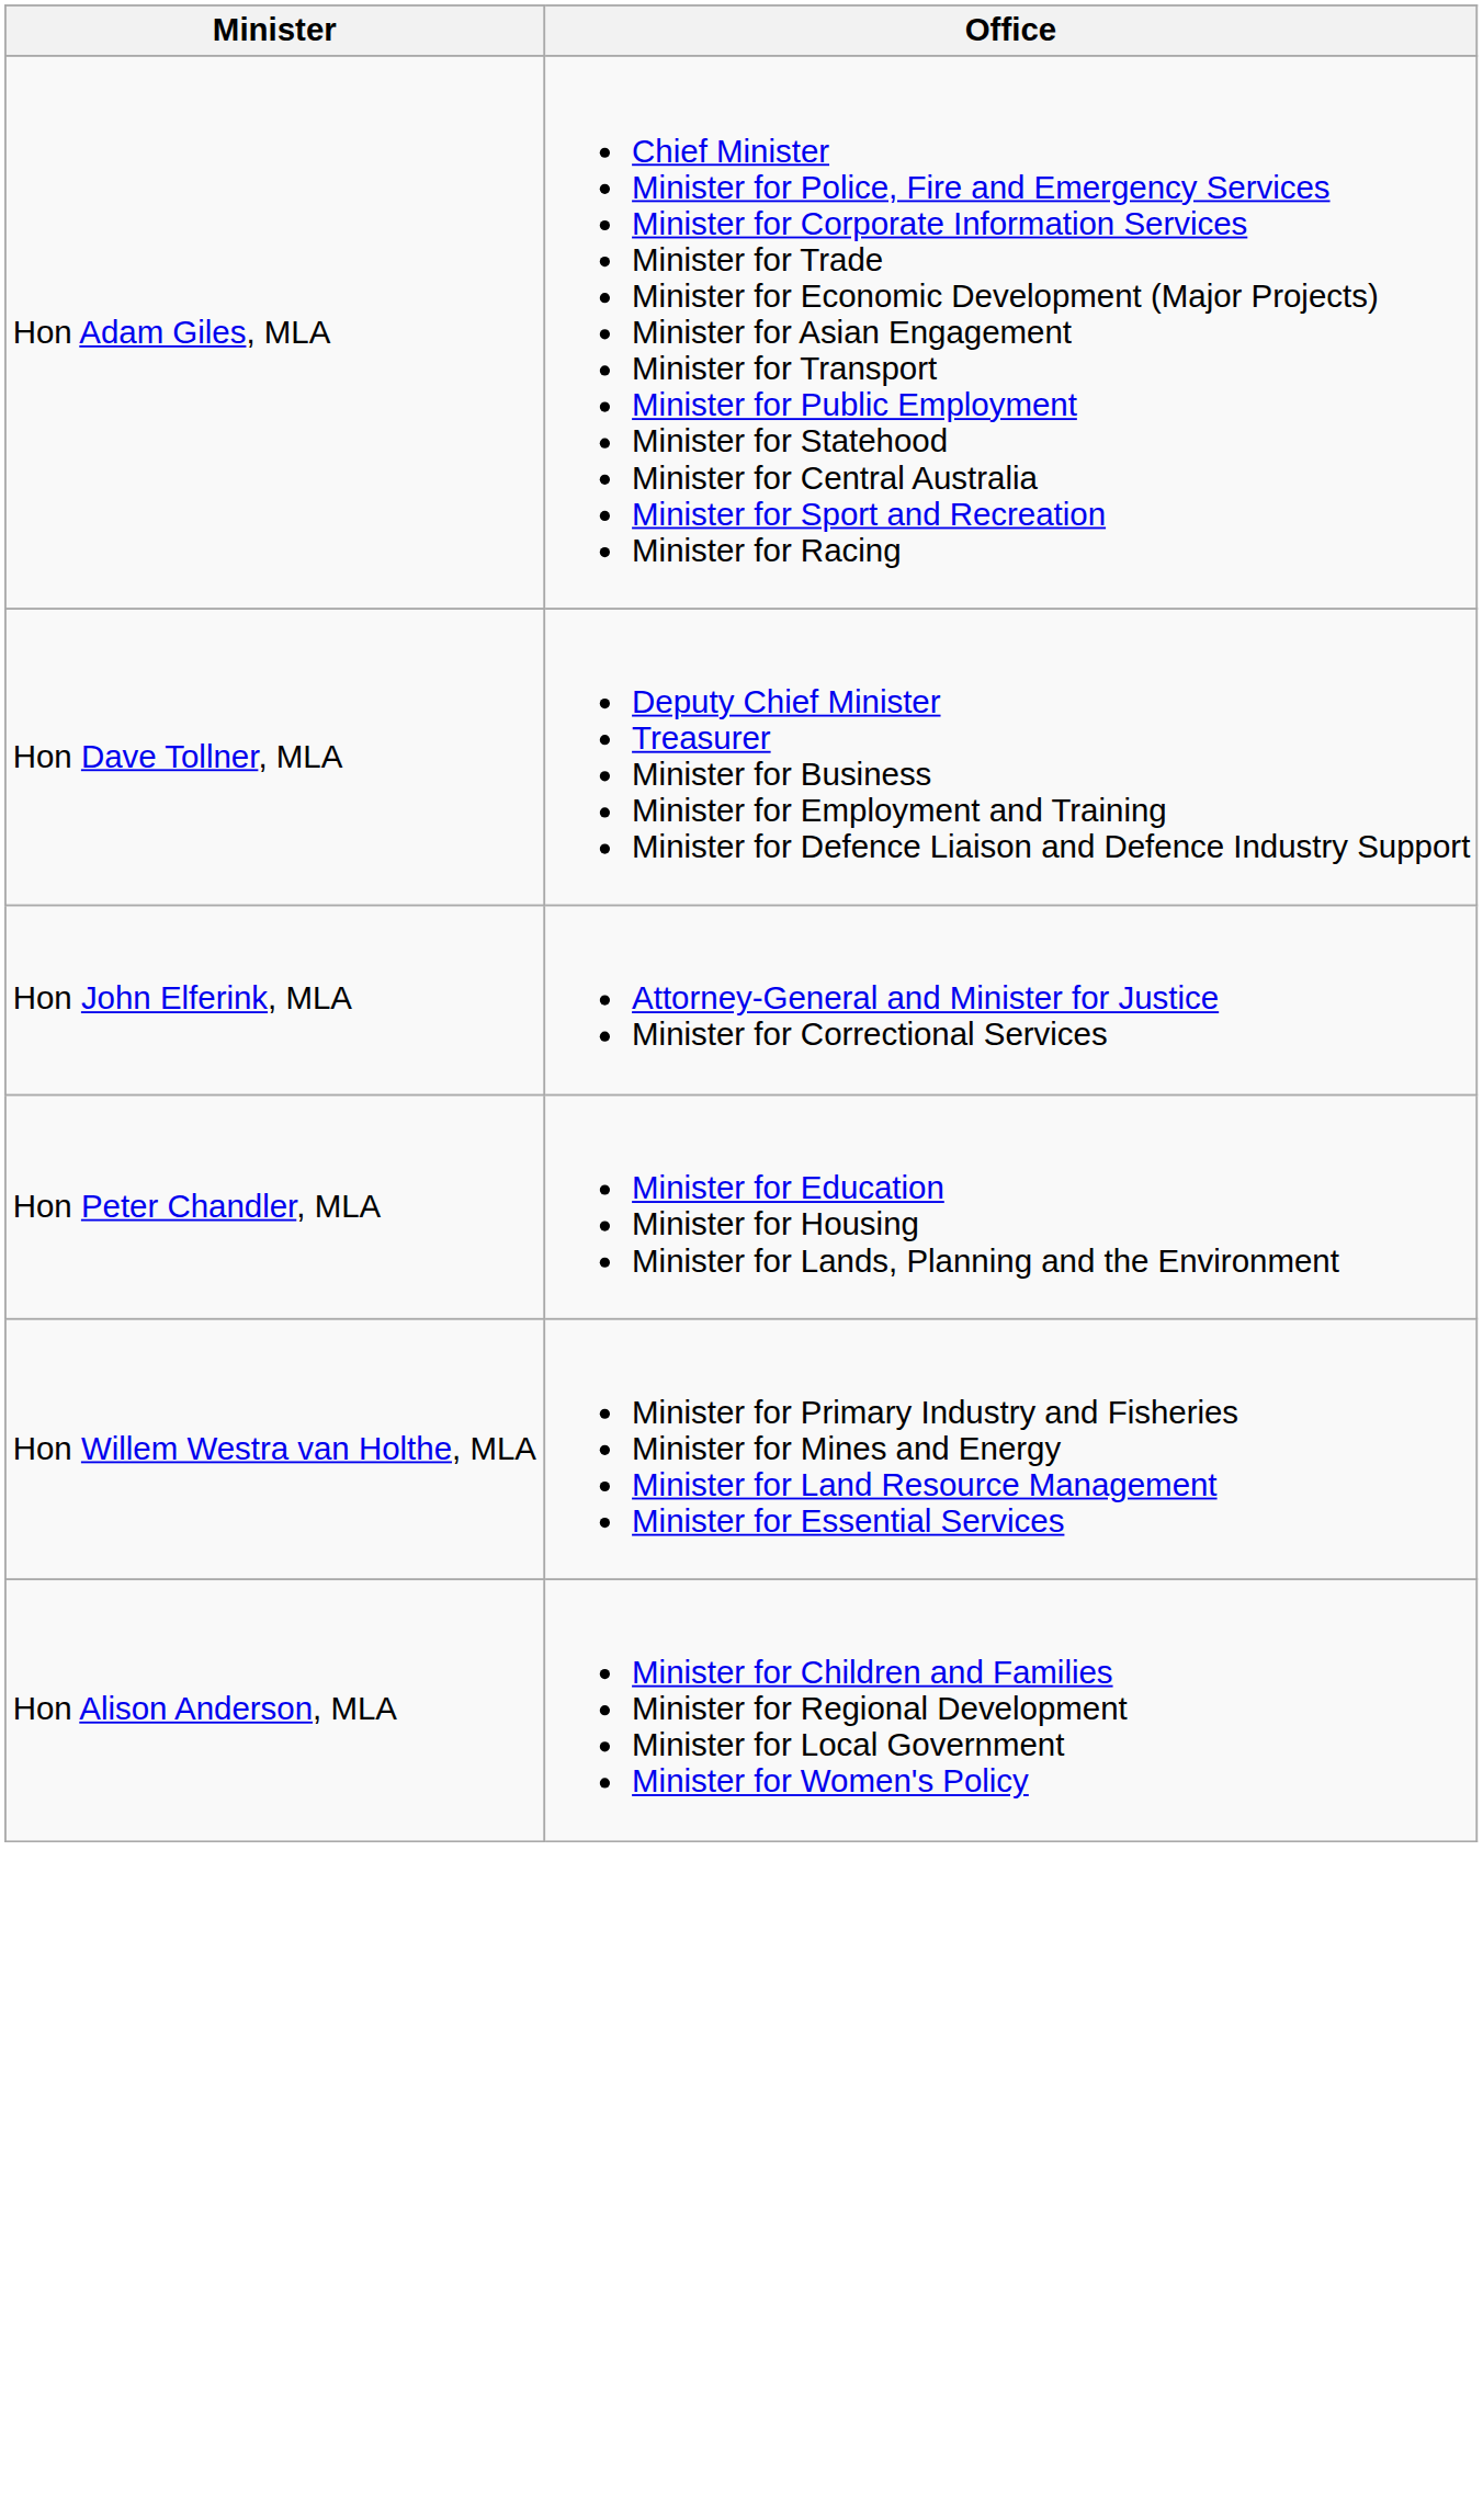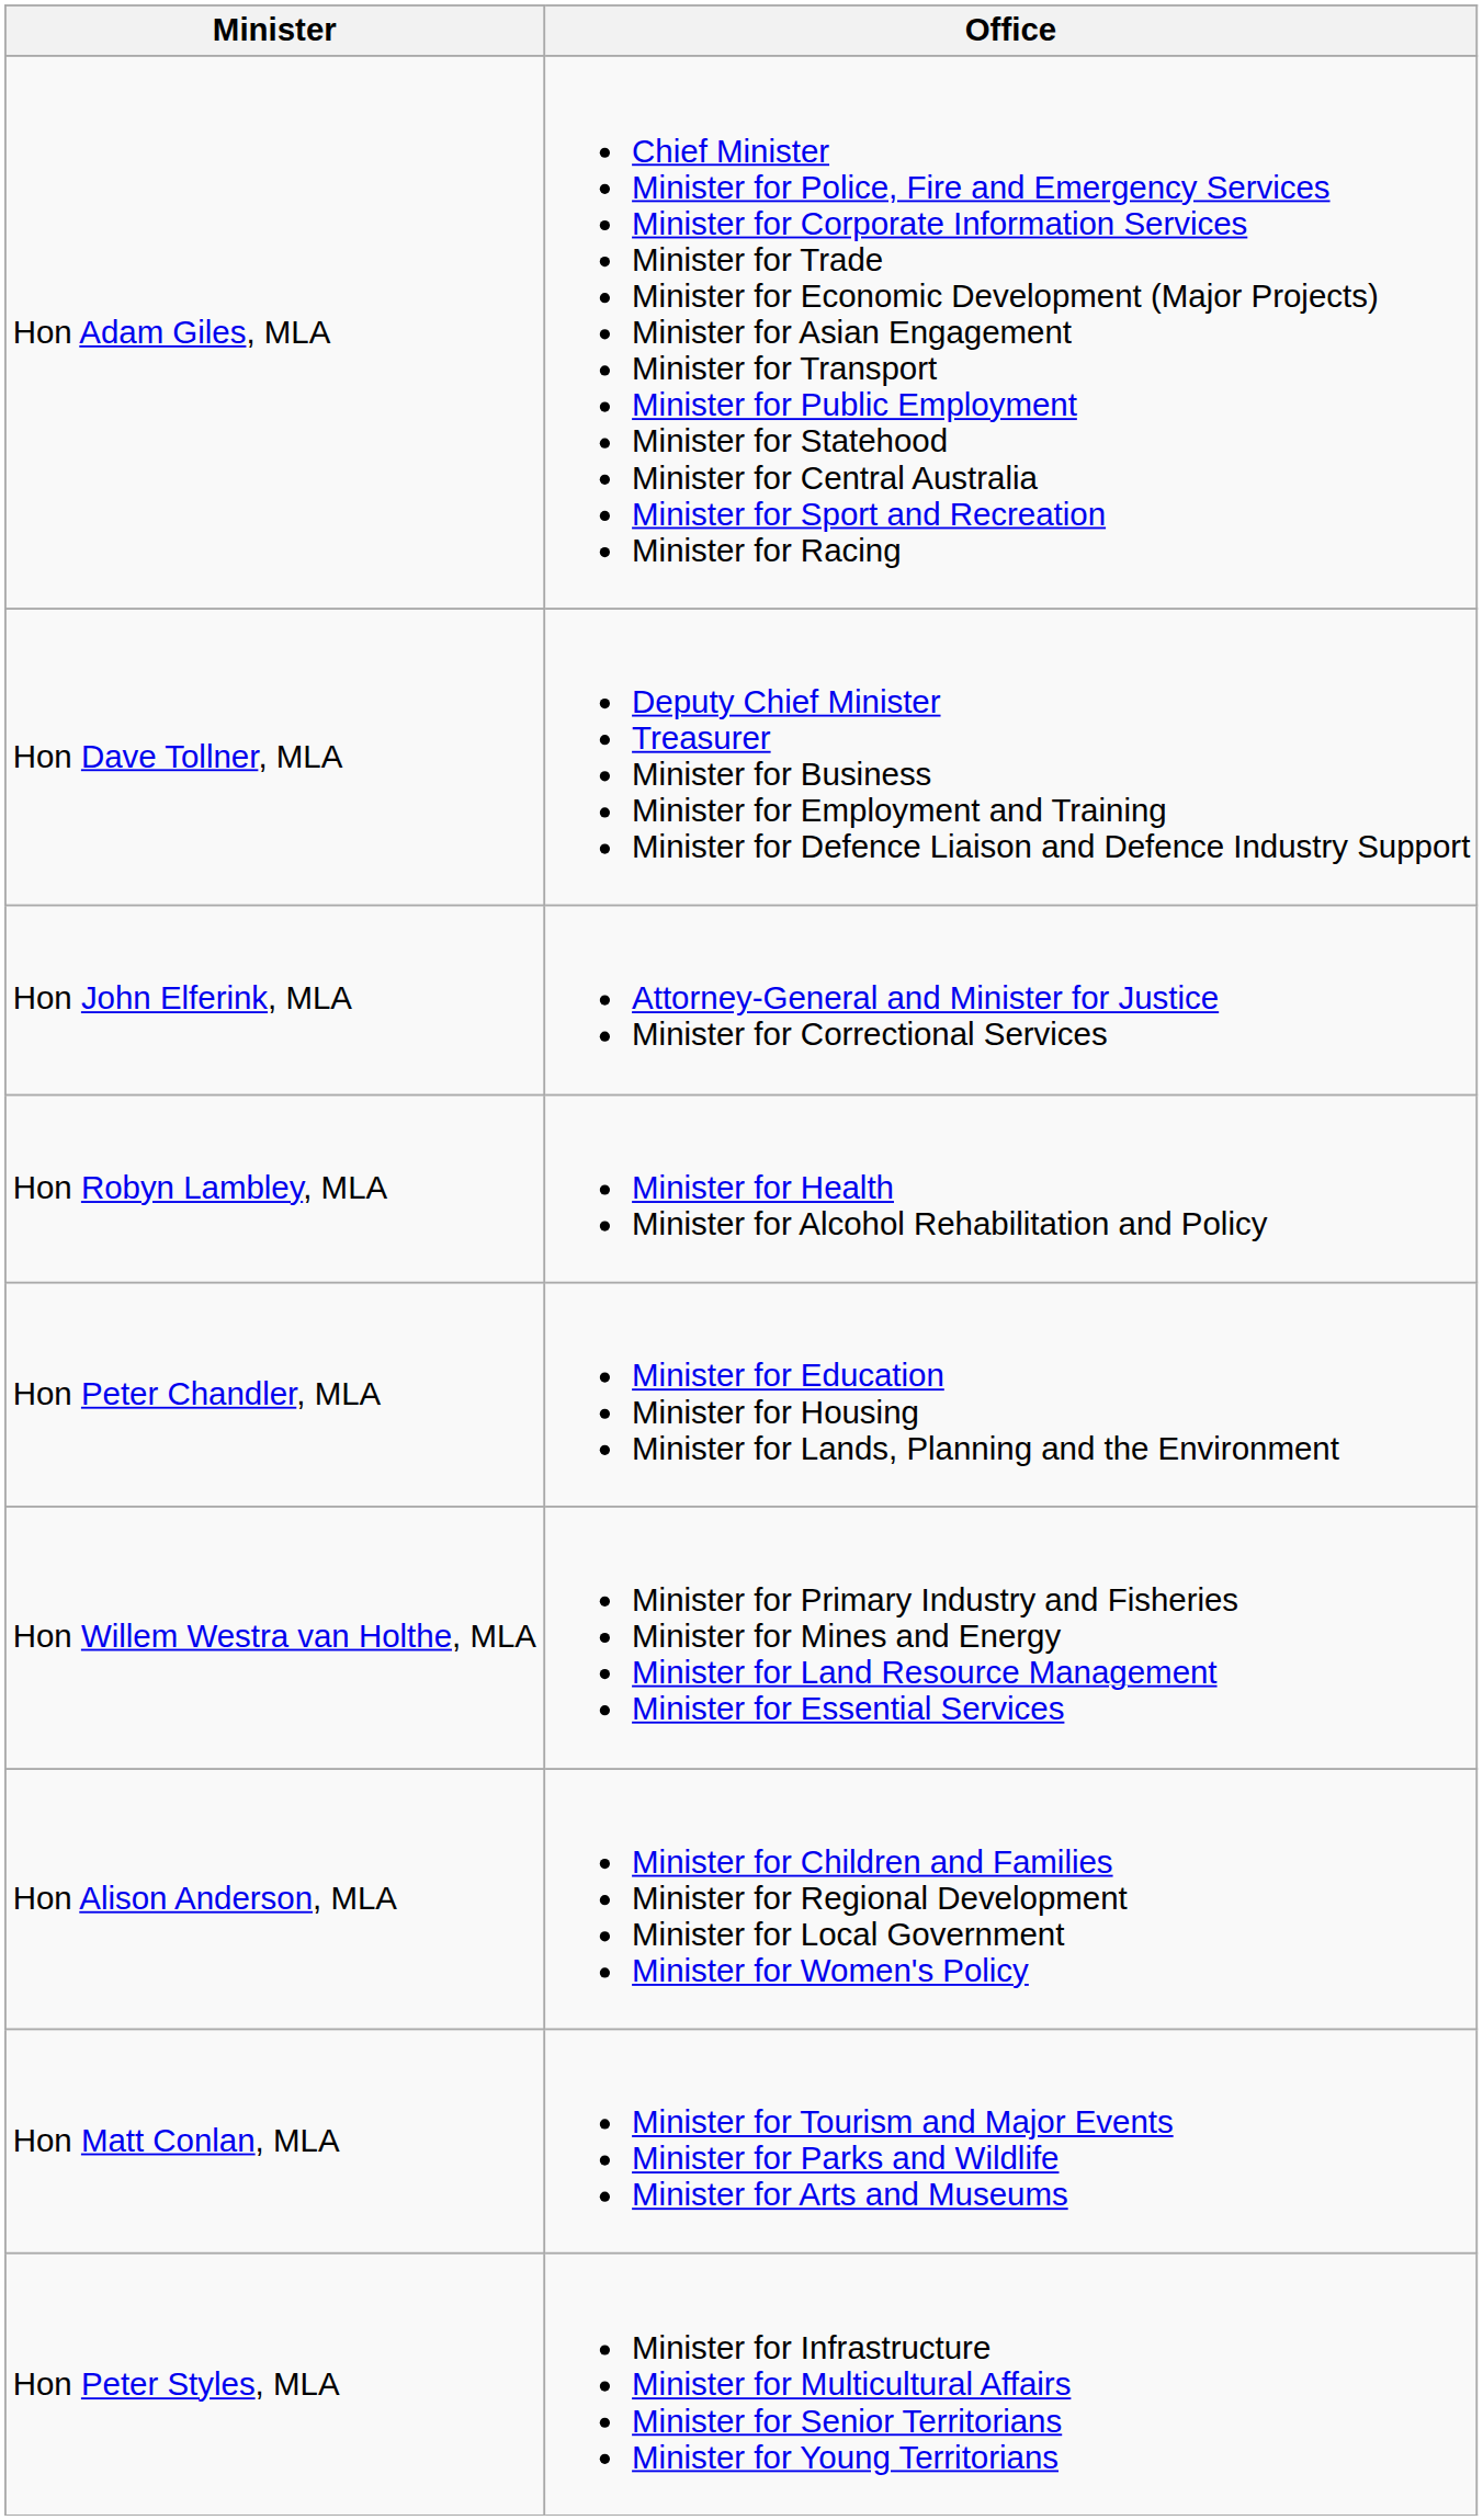 <table class="wikitable">
 <tr>
 <th>Minister</th>
 <th>Office</th>
 </tr>
 <tr>
 <td>Hon <a href='#'>Adam Giles</a>, MLA</td>
 <td><br><ul><li><a href='#'>Chief Minister</a></li><li><a href='#'>Minister for Police, Fire and Emergency Services</a></li><li><a href='#'>Minister for Corporate Information Services</a></li><li>Minister for Trade</li><li>Minister for Economic Development (Major Projects)</li><li>Minister for Asian Engagement</li><li>Minister for Transport</li><li><a href='#'>Minister for Public Employment</a></li><li>Minister for Statehood</li><li>Minister for Central Australia</li><li><a href='#'>Minister for Sport and Recreation</a></li><li>Minister for Racing</li></ul></td>
 </tr>
 <tr>
 <td>Hon <a href='#'>Dave Tollner</a>, MLA</td>
 <td><br><ul><li><a href='#'>Deputy Chief Minister</a></li><li><a href='#'>Treasurer</a></li><li>Minister for Business</li><li>Minister for Employment and Training</li><li>Minister for Defence Liaison and Defence Industry Support</li></ul></td>
 </tr>
 <tr>
 <td>Hon <a href='#'>John Elferink</a>, MLA</td>
 <td><br><ul><li><a href='#'>Attorney-General and Minister for Justice</a></li><li>Minister for Correctional Services</li></ul></td>
 </tr>
 <tr>
+<td>Hon <a href='#'>Robyn Lambley</a>, MLA</td>
+<td><br><ul><li><a href='#'>Minister for Health</a></li><li>Minister for Alcohol Rehabilitation and Policy</li></ul></td>
+</tr>
+<tr>
 <td>Hon <a href='#'>Peter Chandler</a>, MLA</td>
 <td><br><ul><li><a href='#'>Minister for Education</a></li><li>Minister for Housing</li><li>Minister for Lands, Planning and the Environment</li></ul></td>
 </tr>
 <tr>
 <td>Hon <a href='#'>Willem Westra van Holthe</a>, MLA</td>
 <td><br><ul><li>Minister for Primary Industry and Fisheries</li><li>Minister for Mines and Energy</li><li><a href='#'>Minister for Land Resource Management</a></li><li><a href='#'>Minister for Essential Services</a></li></ul></td>
 </tr>
 <tr>
 <td>Hon <a href='#'>Alison Anderson</a>, MLA</td>
 <td><br><ul><li><a href='#'>Minister for Children and Families</a></li><li>Minister for Regional Development</li><li>Minister for Local Government</li><li><a href='#'>Minister for Women's Policy</a></li></ul></td>
 </tr>
+<tr>
+<td>Hon <a href='#'>Matt Conlan</a>, MLA</td>
+<td><br><ul><li><a href='#'>Minister for Tourism and Major Events</a></li><li><a href='#'>Minister for Parks and Wildlife</a></li><li><a href='#'>Minister for Arts and Museums</a></li></ul></td>
+</tr>
+<tr>
+<td>Hon <a href='#'>Peter Styles</a>, MLA</td>
+<td><br><ul><li>Minister for Infrastructure</li><li><a href='#'>Minister for Multicultural Affairs</a></li><li><a href='#'>Minister for Senior Territorians</a></li><li><a href='#'>Minister for Young Territorians</a></li></ul></td>
+</tr>
 </table>
